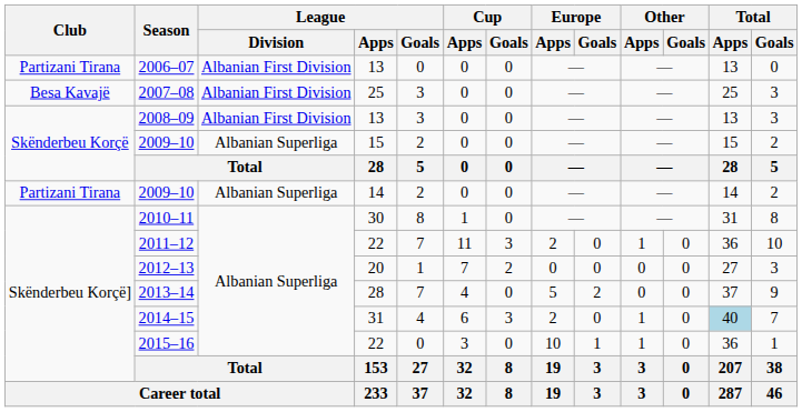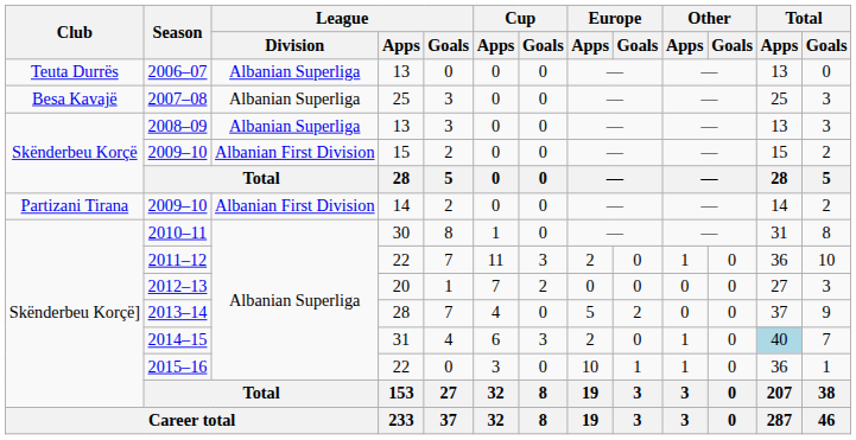 <table class="wikitable" style="text-align:center">
 <tr>
 <th rowspan="2">Club</th>
 <th rowspan="2">Season</th>
 <th colspan="3">League</th>
 <th colspan="2">Cup</th>
 <th colspan="2">Europe</th>
 <th colspan="2">Other</th>
 <th colspan="2">Total</th>
 </tr>
 <tr>
 <th>Division</th>
 <th>Apps</th>
 <th>Goals</th>
 <th>Apps</th>
 <th>Goals</th>
 <th>Apps</th>
 <th>Goals</th>
 <th>Apps</th>
 <th>Goals</th>
 <th>Apps</th>
 <th>Goals</th>
 </tr>
 <tr>
-<td><a href='#'>Partizani Tirana</a></td>
+<td><a href='#'>Teuta Durrës</a></td>
 <td><a href='#'>2006–07</a></td>
-<td><a href='#'>Albanian First Division</a></td>
+<td><a href='#'>Albanian Superliga</a></td>
 <td>13</td>
 <td>0</td>
 <td>0</td>
 <td>0</td>
 <td colspan="2">—</td>
 <td colspan="2">—</td>
 <td>13</td>
 <td>0</td>
 </tr>
 <tr>
 <td><a href='#'>Besa Kavajë</a></td>
 <td><a href='#'>2007–08</a></td>
-<td><a href='#'>Albanian First Division</a></td>
+<td>Albanian Superliga</td>
 <td>25</td>
 <td>3</td>
 <td>0</td>
 <td>0</td>
 <td colspan="2">—</td>
 <td colspan="2">—</td>
 <td>25</td>
 <td>3</td>
 </tr>
 <tr>
 <td rowspan="3"><a href='#'>Skënderbeu Korçë</a></td>
 <td><a href='#'>2008–09</a></td>
-<td><a href='#'>Albanian First Division</a></td>
+<td><a href='#'>Albanian Superliga</a></td>
 <td>13</td>
 <td>3</td>
 <td>0</td>
 <td>0</td>
 <td colspan="2">—</td>
 <td colspan="2">—</td>
 <td>13</td>
 <td>3</td>
 </tr>
 <tr>
 <td><a href='#'>2009–10</a></td>
-<td>Albanian Superliga</td>
+<td><a href='#'>Albanian First Division</a></td>
 <td>15</td>
 <td>2</td>
 <td>0</td>
 <td>0</td>
 <td colspan="2">—</td>
 <td colspan="2">—</td>
 <td>15</td>
 <td>2</td>
 </tr>
 <tr>
 <th colspan="2">Total</th>
 <th>28</th>
 <th>5</th>
 <th>0</th>
 <th>0</th>
 <th colspan="2">—</th>
 <th colspan="2">—</th>
 <th>28</th>
 <th>5</th>
 </tr>
 <tr>
 <td><a href='#'>Partizani Tirana</a></td>
 <td><a href='#'>2009–10</a></td>
-<td>Albanian Superliga</td>
+<td><a href='#'>Albanian First Division</a></td>
 <td>14</td>
 <td>2</td>
 <td>0</td>
 <td>0</td>
 <td colspan="2">—</td>
 <td colspan="2">—</td>
 <td>14</td>
 <td>2</td>
 </tr>
 <tr>
 <td rowspan="7">Skënderbeu Korçë]</td>
 <td><a href='#'>2010–11</a></td>
 <td rowspan="6">Albanian Superliga</td>
 <td>30</td>
 <td>8</td>
 <td>1</td>
 <td>0</td>
 <td colspan="2">—</td>
 <td colspan="2">—</td>
 <td>31</td>
 <td>8</td>
 </tr>
 <tr>
 <td><a href='#'>2011–12</a></td>
 <td>22</td>
 <td>7</td>
 <td>11</td>
 <td>3</td>
 <td>2</td>
 <td>0</td>
 <td>1</td>
 <td>0</td>
 <td>36</td>
 <td>10</td>
 </tr>
 <tr>
 <td><a href='#'>2012–13</a></td>
 <td>20</td>
 <td>1</td>
 <td>7</td>
 <td>2</td>
 <td>0</td>
 <td>0</td>
 <td>0</td>
 <td>0</td>
 <td>27</td>
 <td>3</td>
 </tr>
 <tr>
 <td><a href='#'>2013–14</a></td>
 <td>28</td>
 <td>7</td>
 <td>4</td>
 <td>0</td>
 <td>5</td>
 <td>2</td>
 <td>0</td>
 <td>0</td>
 <td>37</td>
 <td>9</td>
 </tr>
 <tr>
 <td><a href='#'>2014–15</a></td>
 <td>31</td>
 <td>4</td>
 <td>6</td>
 <td>3</td>
 <td>2</td>
 <td>0</td>
 <td>1</td>
 <td>0</td>
 <td style="background: lightblue;">40</td>
 <td>7</td>
 </tr>
 <tr>
 <td><a href='#'>2015–16</a></td>
 <td>22</td>
 <td>0</td>
 <td>3</td>
 <td>0</td>
 <td>10</td>
 <td>1</td>
 <td>1</td>
 <td>0</td>
 <td>36</td>
 <td>1</td>
 </tr>
 <tr>
 <th colspan="2">Total</th>
 <th>153</th>
 <th>27</th>
 <th>32</th>
 <th>8</th>
 <th>19</th>
 <th>3</th>
 <th>3</th>
 <th>0</th>
 <th>207</th>
 <th>38</th>
 </tr>
 <tr>
 <th colspan="3">Career total</th>
 <th>233</th>
 <th>37</th>
 <th>32</th>
 <th>8</th>
 <th>19</th>
 <th>3</th>
 <th>3</th>
 <th>0</th>
 <th>287</th>
 <th>46</th>
 </tr>
 </table>
